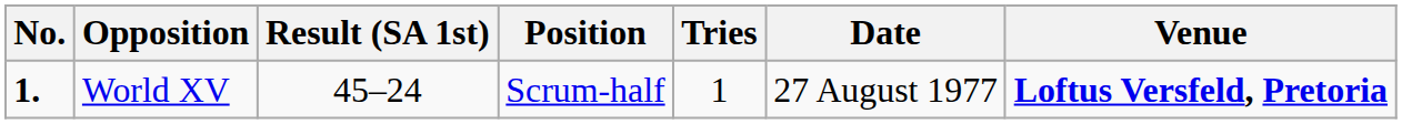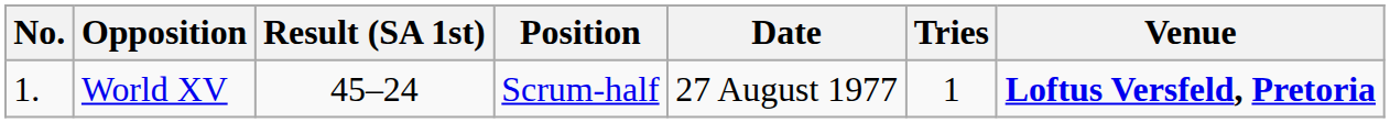 <table class="wikitable">
 <tr>
 <th>No.</th>
 <th>Opposition</th>
 <th>Result (SA 1st)</th>
 <th>Position</th>
+<th>Date</th>
 <th>Tries</th>
-<th>Date</th>
 <th>Venue</th>
 </tr>
 <tr>
-<td><strong>1.</strong></td>
+<td>1.</td>
 <td><a href='#'>World XV</a></td>
 <td align="center">45–24</td>
 <td><a href='#'>Scrum-half</a></td>
+<td>27 August 1977</td>
 <td align="center">1</td>
-<td>27 August 1977</td>
 <td><strong><a href='#'>Loftus Versfeld</a>, <a href='#'>Pretoria</a></strong></td>
 </tr>
 </table>
